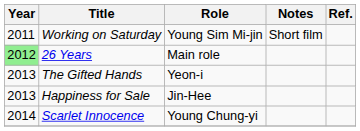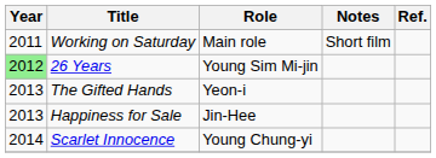 <table class="wikitable sortable">
 <tr>
 <th>Year</th>
 <th>Title</th>
 <th>Role</th>
 <th class="unsortable">Notes</th>
 <th class="unsortable">Ref.</th>
 </tr>
 <tr>
 <td>2011</td>
 <td><em>Working on Saturday</em></td>
-<td>Young Sim Mi-jin</td>
+<td>Main role</td>
 <td>Short film</td>
 <td></td>
 </tr>
 <tr>
 <td style="background: lightgreen;">2012</td>
 <td><em><a href='#'>26 Years</a></em></td>
-<td>Main role</td>
+<td>Young Sim Mi-jin</td>
 <td></td>
 <td></td>
 </tr>
 <tr>
 <td>2013</td>
 <td><em>The Gifted Hands</em></td>
 <td>Yeon-i</td>
 <td></td>
 <td></td>
 </tr>
 <tr>
 <td>2013</td>
 <td><em>Happiness for Sale</em></td>
 <td>Jin-Hee</td>
 <td></td>
 <td></td>
 </tr>
 <tr>
 <td>2014</td>
 <td><em><a href='#'>Scarlet Innocence</a></em></td>
 <td>Young Chung-yi</td>
 <td></td>
 <td></td>
 </tr>
 <tr>
 </tr>
 </table>
